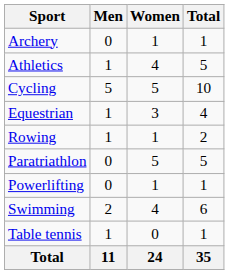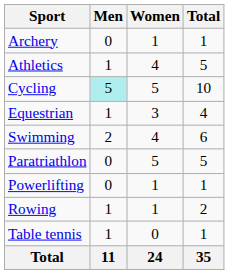 <table class="wikitable">
 <tr>
 <th>Sport</th>
 <th>Men</th>
 <th>Women</th>
 <th>Total</th>
 </tr>
 <tr align=center>
 <td align=left><a href='#'>Archery</a></td>
 <td>0</td>
 <td>1</td>
 <td>1</td>
 </tr>
 <tr align=center>
 <td align=left><a href='#'>Athletics</a></td>
 <td>1</td>
 <td>4</td>
 <td>5</td>
 </tr>
 <tr align=center>
 <td align=left><a href='#'>Cycling</a></td>
-<td>5</td>
+<td style="background: paleturquoise;">5</td>
 <td>5</td>
 <td>10</td>
 </tr>
 <tr align=center>
 <td align=left><a href='#'>Equestrian</a></td>
 <td>1</td>
 <td>3</td>
 <td>4</td>
 </tr>
 <tr align=center>
-<td align=left><a href='#'>Rowing</a></td>
-<td>1</td>
-<td>1</td>
+<td align=left><a href='#'>Swimming</a></td>
 <td>2</td>
+<td>4</td>
+<td>6</td>
 </tr>
 <tr align=center>
 <td align=left><a href='#'>Paratriathlon</a></td>
 <td>0</td>
 <td>5</td>
 <td>5</td>
 </tr>
 <tr align=center>
 <td align=left><a href='#'>Powerlifting</a></td>
 <td>0</td>
 <td>1</td>
 <td>1</td>
 </tr>
 <tr align=center>
-<td align=left><a href='#'>Swimming</a></td>
+<td align=left><a href='#'>Rowing</a></td>
+<td>1</td>
+<td>1</td>
 <td>2</td>
-<td>4</td>
-<td>6</td>
 </tr>
 <tr align=center>
 <td align=left><a href='#'>Table tennis</a></td>
 <td>1</td>
 <td>0</td>
 <td>1</td>
 </tr>
 <tr>
 <th>Total</th>
 <th>11</th>
 <th>24</th>
 <th>35</th>
 </tr>
 </table>
